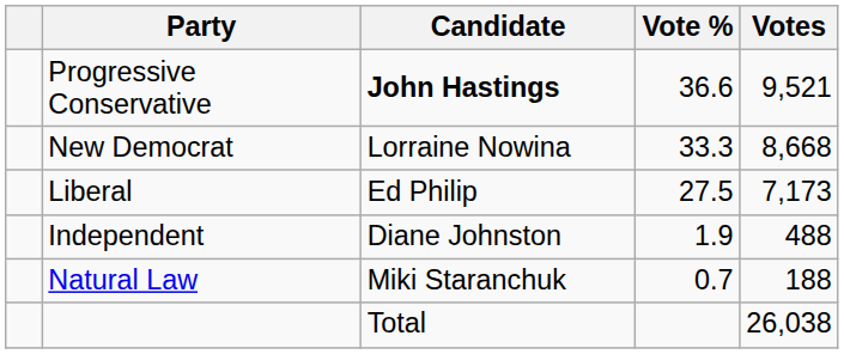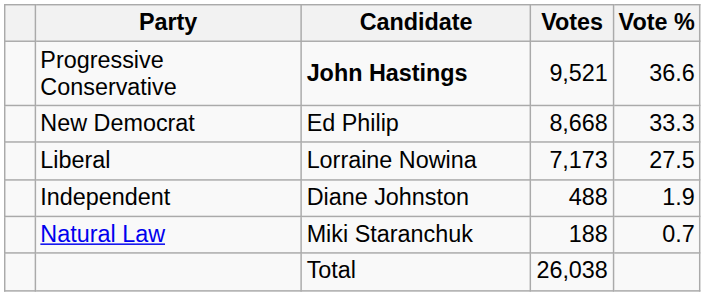 <table class="wikitable">
 <tr>
 <th></th>
 <th scope="col" width="175">Party</th>
 <th scope="col" width="150">Candidate</th>
+<th>Votes</th>
 <th>Vote %</th>
-<th>Votes</th>
 </tr>
 <tr>
 <td>   </td>
 <td>Progressive Conservative</td>
 <td><strong>John Hastings</strong></td>
+<td align=right>9,521</td>
 <td align=right>36.6</td>
-<td align=right>9,521</td>
 </tr>
 <tr>
 <td>   </td>
 <td>New Democrat</td>
-<td>Lorraine Nowina</td>
+<td>Ed Philip</td>
+<td align=right>8,668</td>
 <td align=right>33.3</td>
-<td align=right>8,668</td>
 </tr>
 <tr |>
 <td>   </td>
 <td>Liberal</td>
-<td>Ed Philip</td>
+<td>Lorraine Nowina</td>
+<td align=right>7,173</td>
 <td align=right>27.5</td>
-<td align=right>7,173</td>
 </tr>
 <tr>
 <td>   </td>
 <td>Independent</td>
 <td>Diane Johnston</td>
+<td align=right>488</td>
 <td align=right>1.9</td>
-<td align=right>488</td>
 </tr>
 <tr |>
 <td>   </td>
 <td><a href='#'>Natural Law</a></td>
 <td>Miki Staranchuk</td>
+<td align=right>188</td>
 <td align=right>0.7</td>
-<td align=right>188</td>
 </tr>
 <tr |>
 <td></td>
 <td></td>
 <td>Total</td>
+<td align=right>26,038</td>
 <td></td>
-<td align=right>26,038</td>
 </tr>
 </table>
